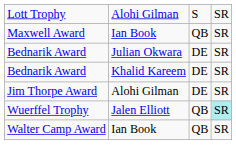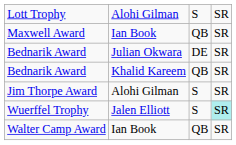 <table class="wikitable">
 <tr>
 <td><a href='#'>Lott Trophy</a></td>
 <td><a href='#'>Alohi Gilman</a></td>
 <td>S</td>
 <td>SR</td>
 </tr>
 <tr>
 <td><a href='#'>Maxwell Award</a></td>
 <td><a href='#'>Ian Book</a></td>
 <td>QB</td>
 <td>SR</td>
 </tr>
 <tr>
 <td><a href='#'>Bednarik Award</a></td>
 <td><a href='#'>Julian Okwara</a></td>
 <td>DE</td>
 <td>SR</td>
 </tr>
 <tr>
 <td><a href='#'>Bednarik Award</a></td>
 <td><a href='#'>Khalid Kareem</a></td>
-<td>DE</td>
+<td>QB</td>
 <td>SR</td>
 </tr>
 <tr>
 <td><a href='#'>Jim Thorpe Award</a></td>
 <td>Alohi Gilman</td>
-<td>DE</td>
+<td>S</td>
 <td>SR</td>
 </tr>
 <tr>
 <td><a href='#'>Wuerffel Trophy</a></td>
 <td><a href='#'>Jalen Elliott</a></td>
-<td>QB</td>
+<td>S</td>
 <td style="background: paleturquoise;">SR</td>
 </tr>
 <tr>
 <td><a href='#'>Walter Camp Award</a></td>
 <td>Ian Book</td>
 <td>QB</td>
 <td>SR</td>
 </tr>
 </table>
